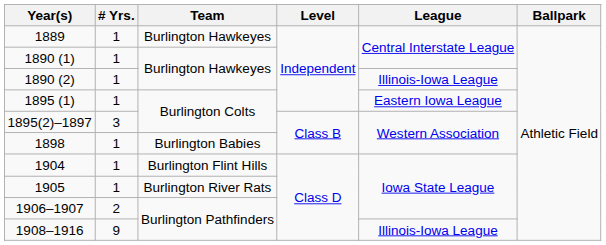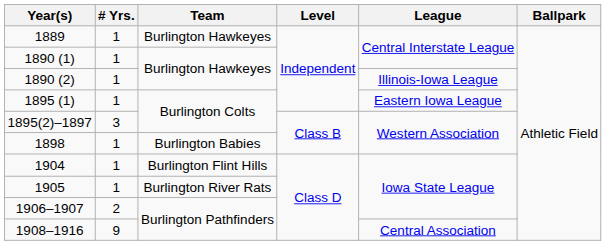 <table class="wikitable" style="text-align:center; font-size: 95%;">
 <tr>
 <th>Year(s)</th>
 <th># Yrs.</th>
 <th>Team</th>
 <th>Level</th>
 <th>League</th>
 <th>Ballpark</th>
 </tr>
 <tr>
 <td>1889</td>
 <td>1</td>
 <td>Burlington Hawkeyes</td>
 <td rowspan=4><a href='#'>Independent</a></td>
 <td rowspan=2><a href='#'>Central Interstate League</a></td>
 <td rowspan=10>Athletic Field</td>
 </tr>
 <tr>
 <td>1890 (1)</td>
 <td>1</td>
 <td rowspan=2>Burlington Hawkeyes</td>
 </tr>
 <tr>
 <td>1890 (2)</td>
 <td>1</td>
 <td><a href='#'>Illinois-Iowa League</a></td>
 </tr>
 <tr>
 <td>1895 (1)</td>
 <td>1</td>
 <td rowspan=2>Burlington Colts</td>
 <td><a href='#'>Eastern Iowa League</a></td>
 </tr>
 <tr>
 <td>1895(2)–1897</td>
 <td>3</td>
 <td rowspan=2><a href='#'>Class B</a></td>
 <td rowspan=2><a href='#'>Western Association</a></td>
 </tr>
 <tr>
 <td>1898</td>
 <td>1</td>
 <td>Burlington Babies</td>
 </tr>
 <tr>
 <td>1904</td>
 <td>1</td>
 <td>Burlington Flint Hills</td>
 <td rowspan=4><a href='#'>Class D</a></td>
 <td rowspan=3><a href='#'>Iowa State League</a></td>
 </tr>
 <tr>
 <td>1905</td>
 <td>1</td>
 <td>Burlington River Rats</td>
 </tr>
 <tr>
 <td>1906–1907</td>
 <td>2</td>
 <td rowspan=3>Burlington Pathfinders</td>
 </tr>
 <tr>
 <td>1908–1916</td>
 <td>9</td>
-<td><a href='#'>Illinois-Iowa League</a></td>
+<td><a href='#'>Central Association</a></td>
 </tr>
 </table>
